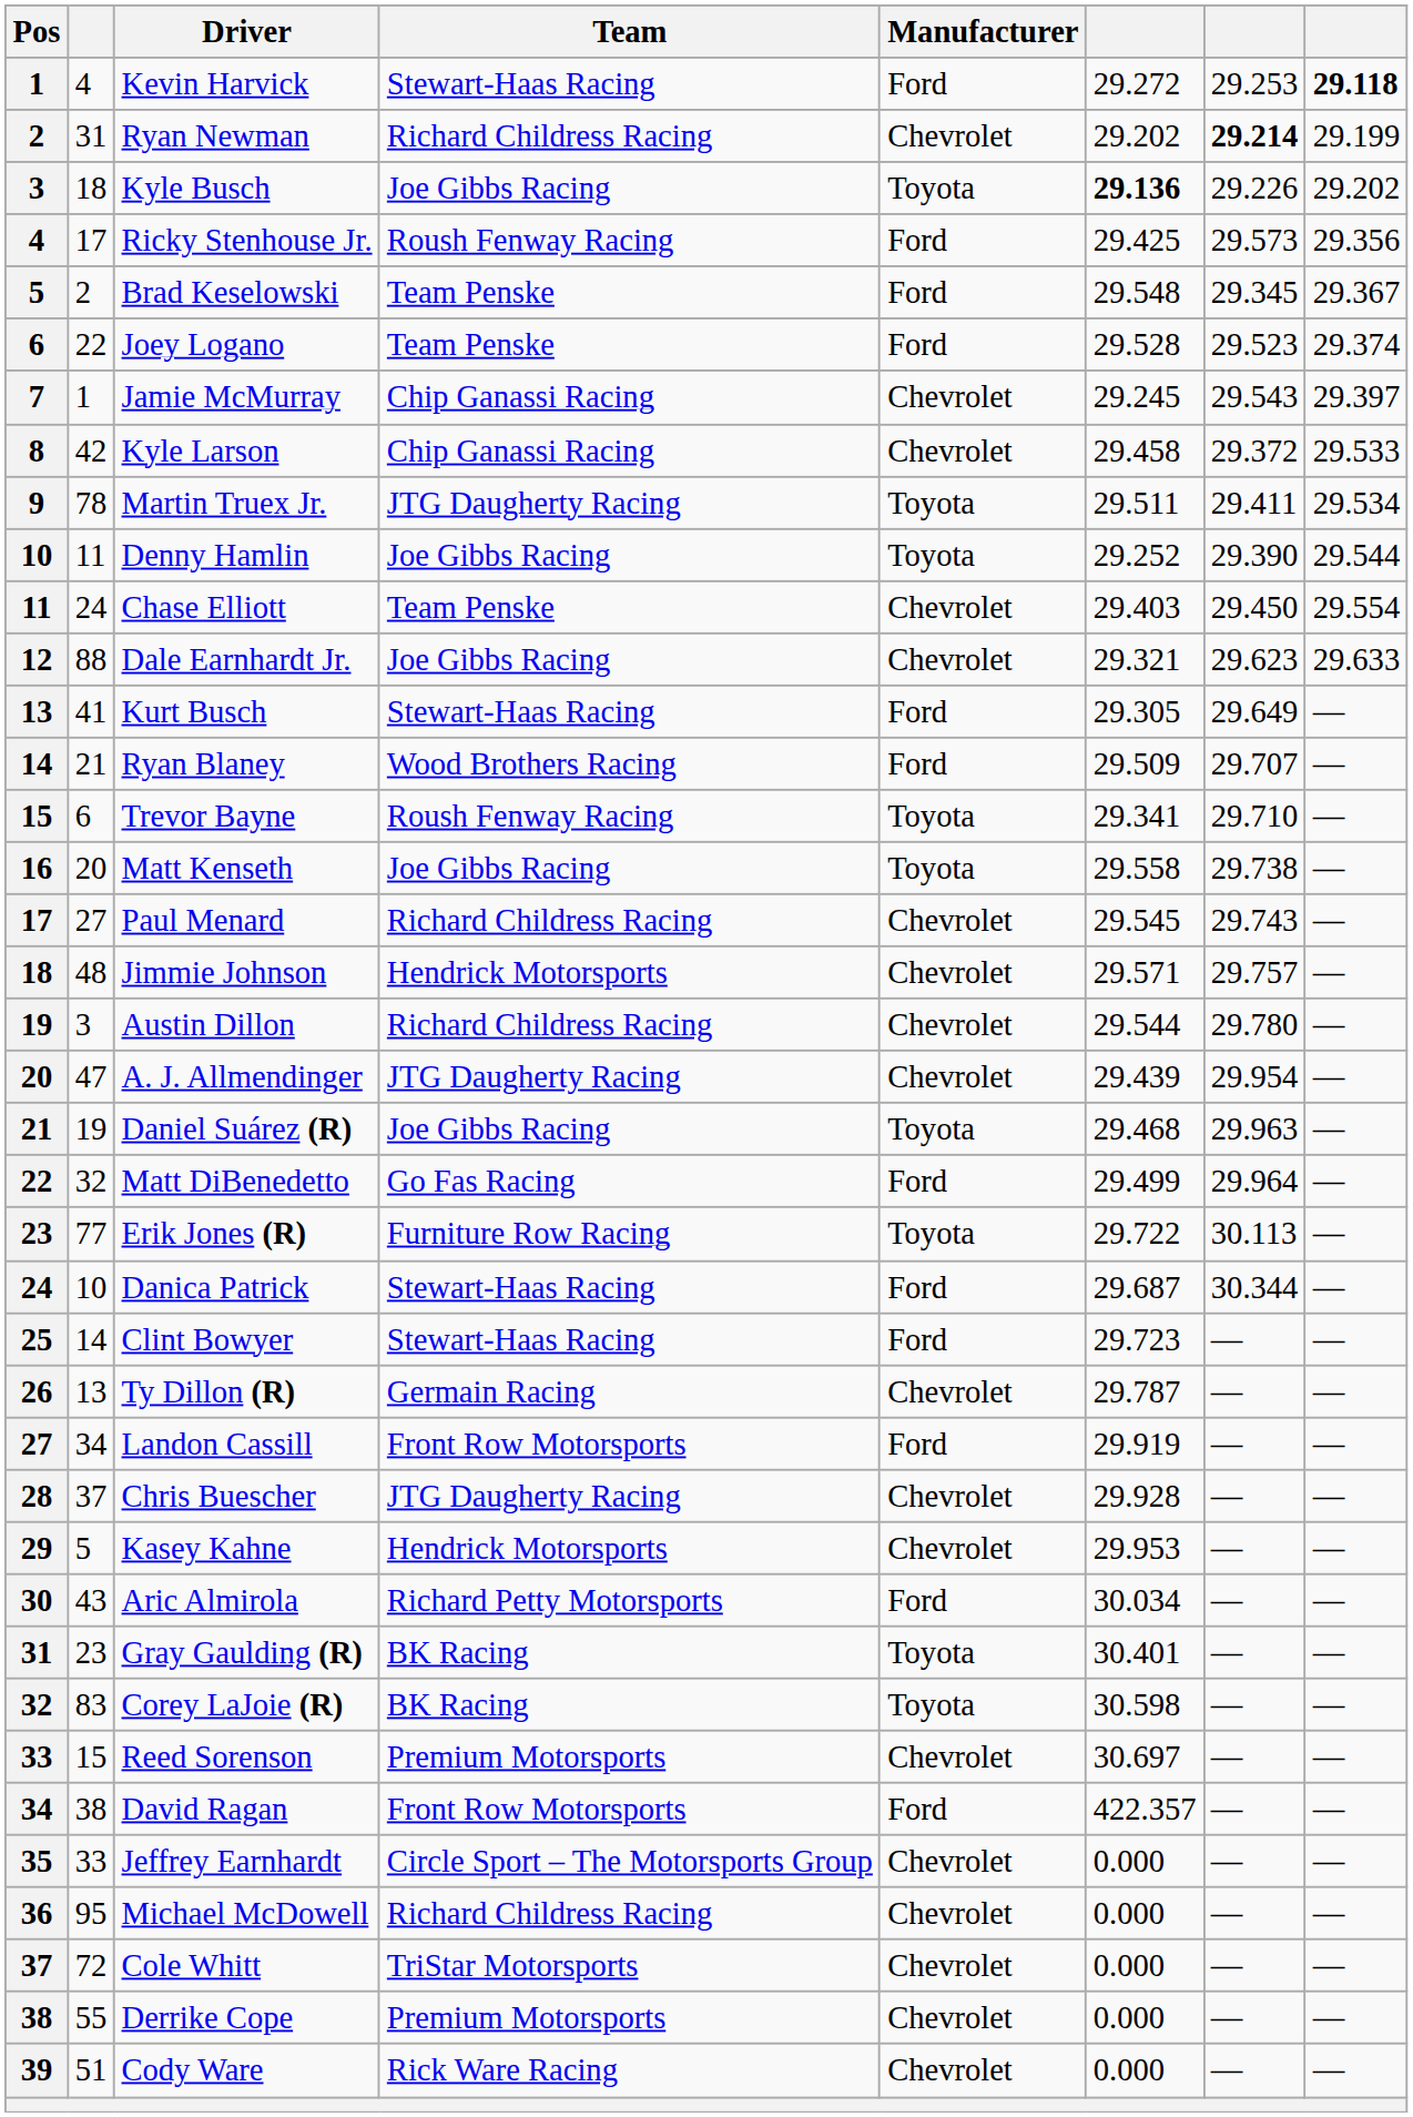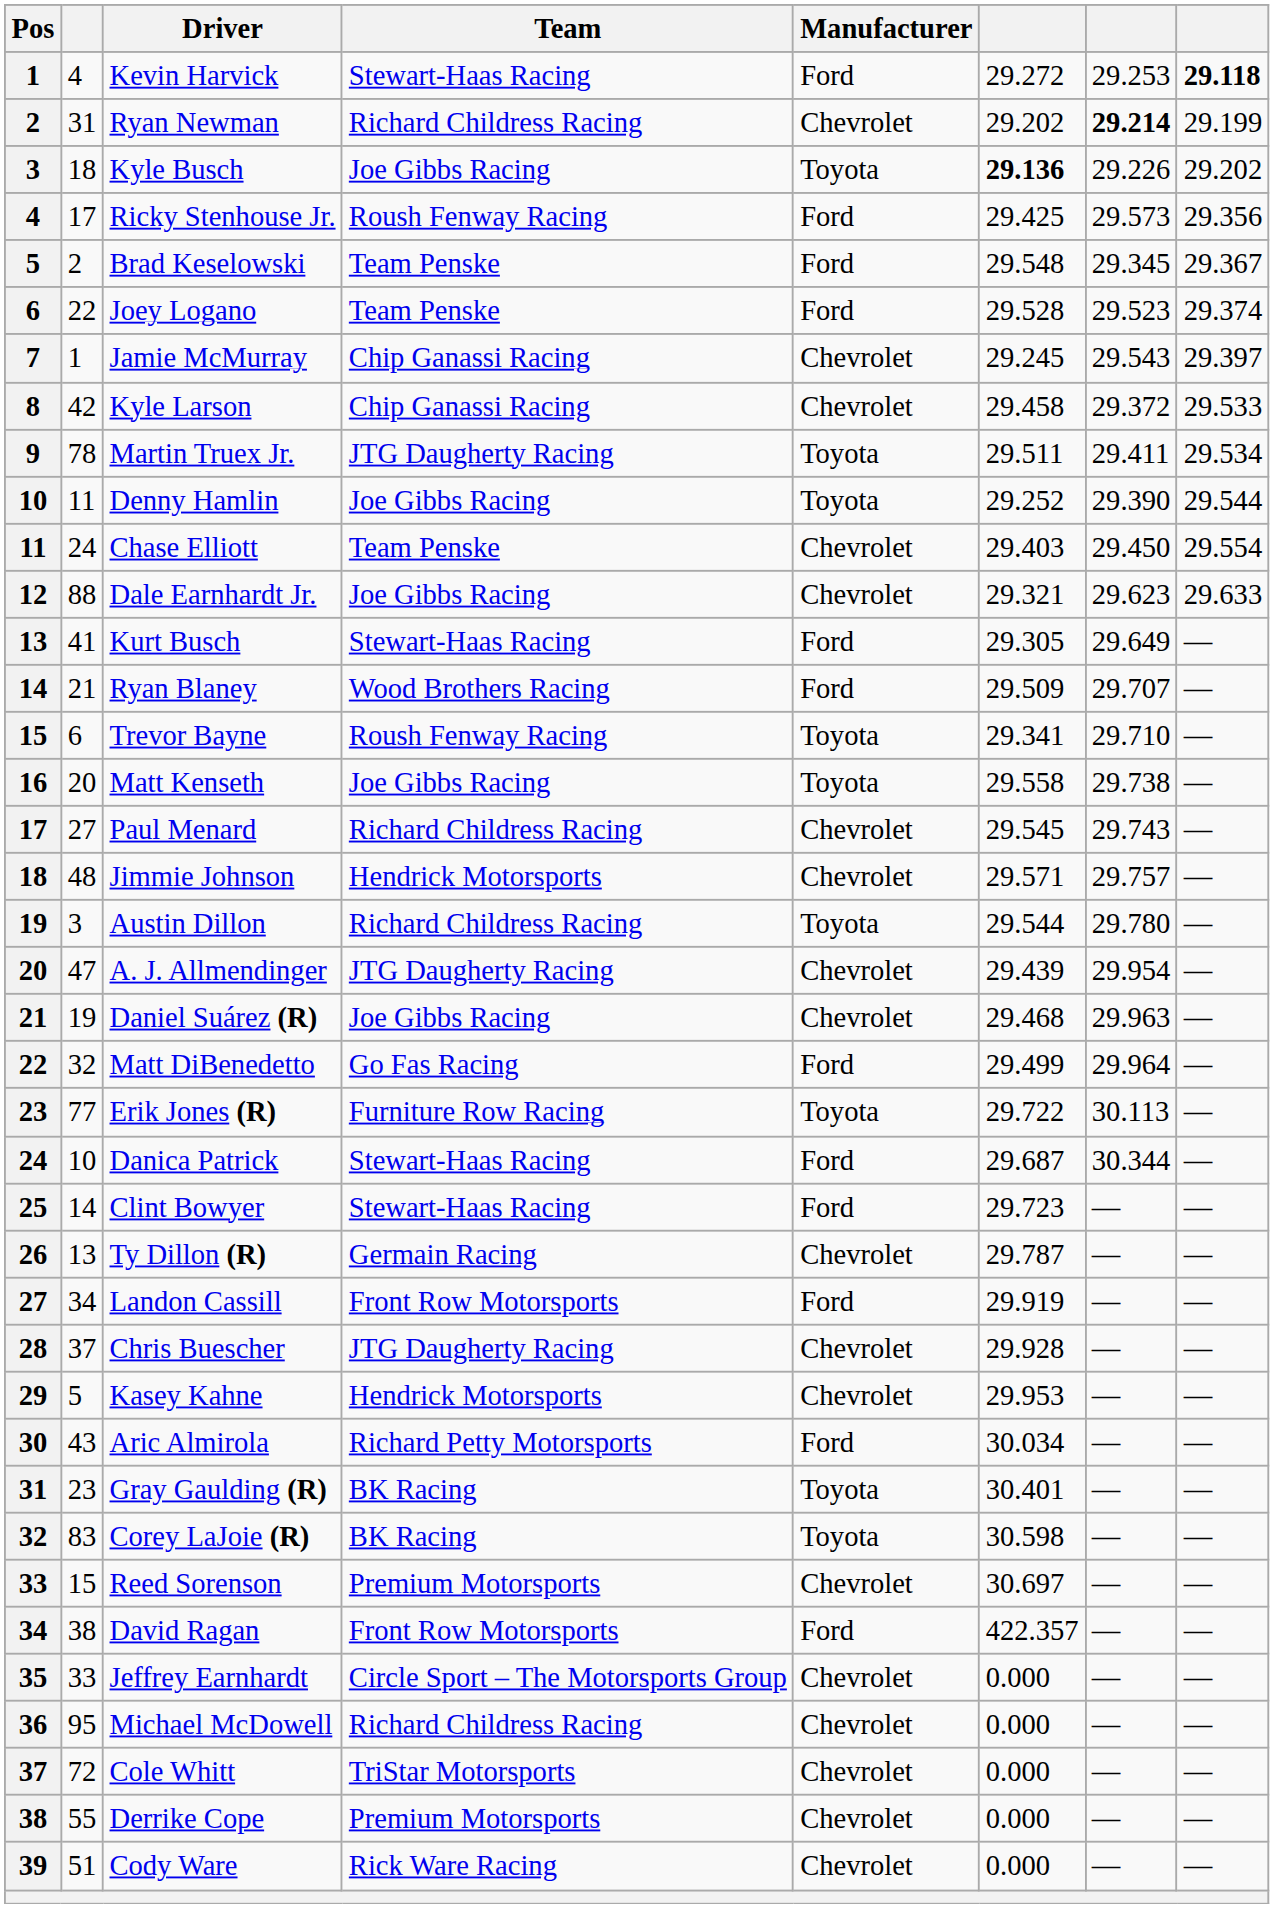 <table class="wikitable" style="font-size:95%">
 <tr>
 <th>Pos</th>
 <th></th>
 <th>Driver</th>
 <th>Team</th>
 <th>Manufacturer</th>
 <th></th>
 <th></th>
 <th></th>
 </tr>
 <tr>
 <th>1</th>
 <td>4</td>
 <td><a href='#'>Kevin Harvick</a></td>
 <td><a href='#'>Stewart-Haas Racing</a></td>
 <td>Ford</td>
 <td>29.272</td>
 <td>29.253</td>
 <td><strong>29.118</strong></td>
 </tr>
 <tr>
 <th>2</th>
 <td>31</td>
 <td><a href='#'>Ryan Newman</a></td>
 <td><a href='#'>Richard Childress Racing</a></td>
 <td>Chevrolet</td>
 <td>29.202</td>
 <td><strong>29.214</strong></td>
 <td>29.199</td>
 </tr>
 <tr>
 <th>3</th>
 <td>18</td>
 <td><a href='#'>Kyle Busch</a></td>
 <td><a href='#'>Joe Gibbs Racing</a></td>
 <td>Toyota</td>
 <td><strong>29.136</strong></td>
 <td>29.226</td>
 <td>29.202</td>
 </tr>
 <tr>
 <th>4</th>
 <td>17</td>
 <td><a href='#'>Ricky Stenhouse Jr.</a></td>
 <td><a href='#'>Roush Fenway Racing</a></td>
 <td>Ford</td>
 <td>29.425</td>
 <td>29.573</td>
 <td>29.356</td>
 </tr>
 <tr>
 <th>5</th>
 <td>2</td>
 <td><a href='#'>Brad Keselowski</a></td>
 <td><a href='#'>Team Penske</a></td>
 <td>Ford</td>
 <td>29.548</td>
 <td>29.345</td>
 <td>29.367</td>
 </tr>
 <tr>
 <th>6</th>
 <td>22</td>
 <td><a href='#'>Joey Logano</a></td>
 <td><a href='#'>Team Penske</a></td>
 <td>Ford</td>
 <td>29.528</td>
 <td>29.523</td>
 <td>29.374</td>
 </tr>
 <tr>
 <th>7</th>
 <td>1</td>
 <td><a href='#'>Jamie McMurray</a></td>
 <td><a href='#'>Chip Ganassi Racing</a></td>
 <td>Chevrolet</td>
 <td>29.245</td>
 <td>29.543</td>
 <td>29.397</td>
 </tr>
 <tr>
 <th>8</th>
 <td>42</td>
 <td><a href='#'>Kyle Larson</a></td>
 <td><a href='#'>Chip Ganassi Racing</a></td>
 <td>Chevrolet</td>
 <td>29.458</td>
 <td>29.372</td>
 <td>29.533</td>
 </tr>
 <tr>
 <th>9</th>
 <td>78</td>
 <td><a href='#'>Martin Truex Jr.</a></td>
 <td><a href='#'>JTG Daugherty Racing</a></td>
 <td>Toyota</td>
 <td>29.511</td>
 <td>29.411</td>
 <td>29.534</td>
 </tr>
 <tr>
 <th>10</th>
 <td>11</td>
 <td><a href='#'>Denny Hamlin</a></td>
 <td><a href='#'>Joe Gibbs Racing</a></td>
 <td>Toyota</td>
 <td>29.252</td>
 <td>29.390</td>
 <td>29.544</td>
 </tr>
 <tr>
 <th>11</th>
 <td>24</td>
 <td><a href='#'>Chase Elliott</a></td>
 <td><a href='#'>Team Penske</a></td>
 <td>Chevrolet</td>
 <td>29.403</td>
 <td>29.450</td>
 <td>29.554</td>
 </tr>
 <tr>
 <th>12</th>
 <td>88</td>
 <td><a href='#'>Dale Earnhardt Jr.</a></td>
 <td><a href='#'>Joe Gibbs Racing</a></td>
 <td>Chevrolet</td>
 <td>29.321</td>
 <td>29.623</td>
 <td>29.633</td>
 </tr>
 <tr>
 <th>13</th>
 <td>41</td>
 <td><a href='#'>Kurt Busch</a></td>
 <td><a href='#'>Stewart-Haas Racing</a></td>
 <td>Ford</td>
 <td>29.305</td>
 <td>29.649</td>
 <td>—</td>
 </tr>
 <tr>
 <th>14</th>
 <td>21</td>
 <td><a href='#'>Ryan Blaney</a></td>
 <td><a href='#'>Wood Brothers Racing</a></td>
 <td>Ford</td>
 <td>29.509</td>
 <td>29.707</td>
 <td>—</td>
 </tr>
 <tr>
 <th>15</th>
 <td>6</td>
 <td><a href='#'>Trevor Bayne</a></td>
 <td><a href='#'>Roush Fenway Racing</a></td>
 <td>Toyota</td>
 <td>29.341</td>
 <td>29.710</td>
 <td>—</td>
 </tr>
 <tr>
 <th>16</th>
 <td>20</td>
 <td><a href='#'>Matt Kenseth</a></td>
 <td><a href='#'>Joe Gibbs Racing</a></td>
 <td>Toyota</td>
 <td>29.558</td>
 <td>29.738</td>
 <td>—</td>
 </tr>
 <tr>
 <th>17</th>
 <td>27</td>
 <td><a href='#'>Paul Menard</a></td>
 <td><a href='#'>Richard Childress Racing</a></td>
 <td>Chevrolet</td>
 <td>29.545</td>
 <td>29.743</td>
 <td>—</td>
 </tr>
 <tr>
 <th>18</th>
 <td>48</td>
 <td><a href='#'>Jimmie Johnson</a></td>
 <td><a href='#'>Hendrick Motorsports</a></td>
 <td>Chevrolet</td>
 <td>29.571</td>
 <td>29.757</td>
 <td>—</td>
 </tr>
 <tr>
 <th>19</th>
 <td>3</td>
 <td><a href='#'>Austin Dillon</a></td>
 <td><a href='#'>Richard Childress Racing</a></td>
-<td>Chevrolet</td>
+<td>Toyota</td>
 <td>29.544</td>
 <td>29.780</td>
 <td>—</td>
 </tr>
 <tr>
 <th>20</th>
 <td>47</td>
 <td><a href='#'>A. J. Allmendinger</a></td>
 <td><a href='#'>JTG Daugherty Racing</a></td>
 <td>Chevrolet</td>
 <td>29.439</td>
 <td>29.954</td>
 <td>—</td>
 </tr>
 <tr>
 <th>21</th>
 <td>19</td>
 <td><a href='#'>Daniel Suárez</a> <strong>(R)</strong></td>
 <td><a href='#'>Joe Gibbs Racing</a></td>
-<td>Toyota</td>
+<td>Chevrolet</td>
 <td>29.468</td>
 <td>29.963</td>
 <td>—</td>
 </tr>
 <tr>
 <th>22</th>
 <td>32</td>
 <td><a href='#'>Matt DiBenedetto</a></td>
 <td><a href='#'>Go Fas Racing</a></td>
 <td>Ford</td>
 <td>29.499</td>
 <td>29.964</td>
 <td>—</td>
 </tr>
 <tr>
 <th>23</th>
 <td>77</td>
 <td><a href='#'>Erik Jones</a> <strong>(R)</strong></td>
 <td><a href='#'>Furniture Row Racing</a></td>
 <td>Toyota</td>
 <td>29.722</td>
 <td>30.113</td>
 <td>—</td>
 </tr>
 <tr>
 <th>24</th>
 <td>10</td>
 <td><a href='#'>Danica Patrick</a></td>
 <td><a href='#'>Stewart-Haas Racing</a></td>
 <td>Ford</td>
 <td>29.687</td>
 <td>30.344</td>
 <td>—</td>
 </tr>
 <tr>
 <th>25</th>
 <td>14</td>
 <td><a href='#'>Clint Bowyer</a></td>
 <td><a href='#'>Stewart-Haas Racing</a></td>
 <td>Ford</td>
 <td>29.723</td>
 <td>—</td>
 <td>—</td>
 </tr>
 <tr>
 <th>26</th>
 <td>13</td>
 <td><a href='#'>Ty Dillon</a> <strong>(R)</strong></td>
 <td><a href='#'>Germain Racing</a></td>
 <td>Chevrolet</td>
 <td>29.787</td>
 <td>—</td>
 <td>—</td>
 </tr>
 <tr>
 <th>27</th>
 <td>34</td>
 <td><a href='#'>Landon Cassill</a></td>
 <td><a href='#'>Front Row Motorsports</a></td>
 <td>Ford</td>
 <td>29.919</td>
 <td>—</td>
 <td>—</td>
 </tr>
 <tr>
 <th>28</th>
 <td>37</td>
 <td><a href='#'>Chris Buescher</a></td>
 <td><a href='#'>JTG Daugherty Racing</a></td>
 <td>Chevrolet</td>
 <td>29.928</td>
 <td>—</td>
 <td>—</td>
 </tr>
 <tr>
 <th>29</th>
 <td>5</td>
 <td><a href='#'>Kasey Kahne</a></td>
 <td><a href='#'>Hendrick Motorsports</a></td>
 <td>Chevrolet</td>
 <td>29.953</td>
 <td>—</td>
 <td>—</td>
 </tr>
 <tr>
 <th>30</th>
 <td>43</td>
 <td><a href='#'>Aric Almirola</a></td>
 <td><a href='#'>Richard Petty Motorsports</a></td>
 <td>Ford</td>
 <td>30.034</td>
 <td>—</td>
 <td>—</td>
 </tr>
 <tr>
 <th>31</th>
 <td>23</td>
 <td><a href='#'>Gray Gaulding</a> <strong>(R)</strong></td>
 <td><a href='#'>BK Racing</a></td>
 <td>Toyota</td>
 <td>30.401</td>
 <td>—</td>
 <td>—</td>
 </tr>
 <tr>
 <th>32</th>
 <td>83</td>
 <td><a href='#'>Corey LaJoie</a> <strong>(R)</strong></td>
 <td><a href='#'>BK Racing</a></td>
 <td>Toyota</td>
 <td>30.598</td>
 <td>—</td>
 <td>—</td>
 </tr>
 <tr>
 <th>33</th>
 <td>15</td>
 <td><a href='#'>Reed Sorenson</a></td>
 <td><a href='#'>Premium Motorsports</a></td>
 <td>Chevrolet</td>
 <td>30.697</td>
 <td>—</td>
 <td>—</td>
 </tr>
 <tr>
 <th>34</th>
 <td>38</td>
 <td><a href='#'>David Ragan</a></td>
 <td><a href='#'>Front Row Motorsports</a></td>
 <td>Ford</td>
 <td>422.357</td>
 <td>—</td>
 <td>—</td>
 </tr>
 <tr>
 <th>35</th>
 <td>33</td>
 <td><a href='#'>Jeffrey Earnhardt</a></td>
 <td><a href='#'>Circle Sport – The Motorsports Group</a></td>
 <td>Chevrolet</td>
 <td>0.000</td>
 <td>—</td>
 <td>—</td>
 </tr>
 <tr>
 <th>36</th>
 <td>95</td>
 <td><a href='#'>Michael McDowell</a></td>
 <td><a href='#'>Richard Childress Racing</a></td>
 <td>Chevrolet</td>
 <td>0.000</td>
 <td>—</td>
 <td>—</td>
 </tr>
 <tr>
 <th>37</th>
 <td>72</td>
 <td><a href='#'>Cole Whitt</a></td>
 <td><a href='#'>TriStar Motorsports</a></td>
 <td>Chevrolet</td>
 <td>0.000</td>
 <td>—</td>
 <td>—</td>
 </tr>
 <tr>
 <th>38</th>
 <td>55</td>
 <td><a href='#'>Derrike Cope</a></td>
 <td><a href='#'>Premium Motorsports</a></td>
 <td>Chevrolet</td>
 <td>0.000</td>
 <td>—</td>
 <td>—</td>
 </tr>
 <tr>
 <th>39</th>
 <td>51</td>
 <td><a href='#'>Cody Ware</a></td>
 <td><a href='#'>Rick Ware Racing</a></td>
 <td>Chevrolet</td>
 <td>0.000</td>
 <td>—</td>
 <td>—</td>
 </tr>
 <tr>
 <th colspan="8"></th>
 </tr>
 </table>
